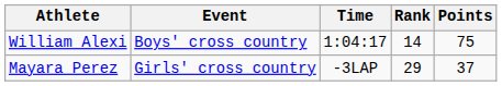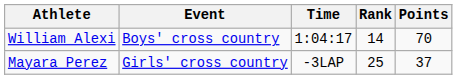 <table class="wikitable" border="1" style="font-size:90%">
 <tr>
 <th>Athlete</th>
 <th>Event</th>
 <th>Time</th>
 <th>Rank</th>
 <th>Points</th>
 </tr>
 <tr>
 <td><a href='#'>William Alexi</a></td>
 <td><a href='#'>Boys' cross country</a></td>
 <td align=center>1:04:17</td>
 <td align=center>14</td>
-<td align=center>75</td>
+<td align=center>70</td>
 </tr>
 <tr>
 <td><a href='#'>Mayara Perez</a></td>
 <td><a href='#'>Girls' cross country</a></td>
 <td align=center>-3LAP</td>
-<td align=center>29</td>
+<td align=center>25</td>
 <td align=center>37</td>
 </tr>
 </table>
